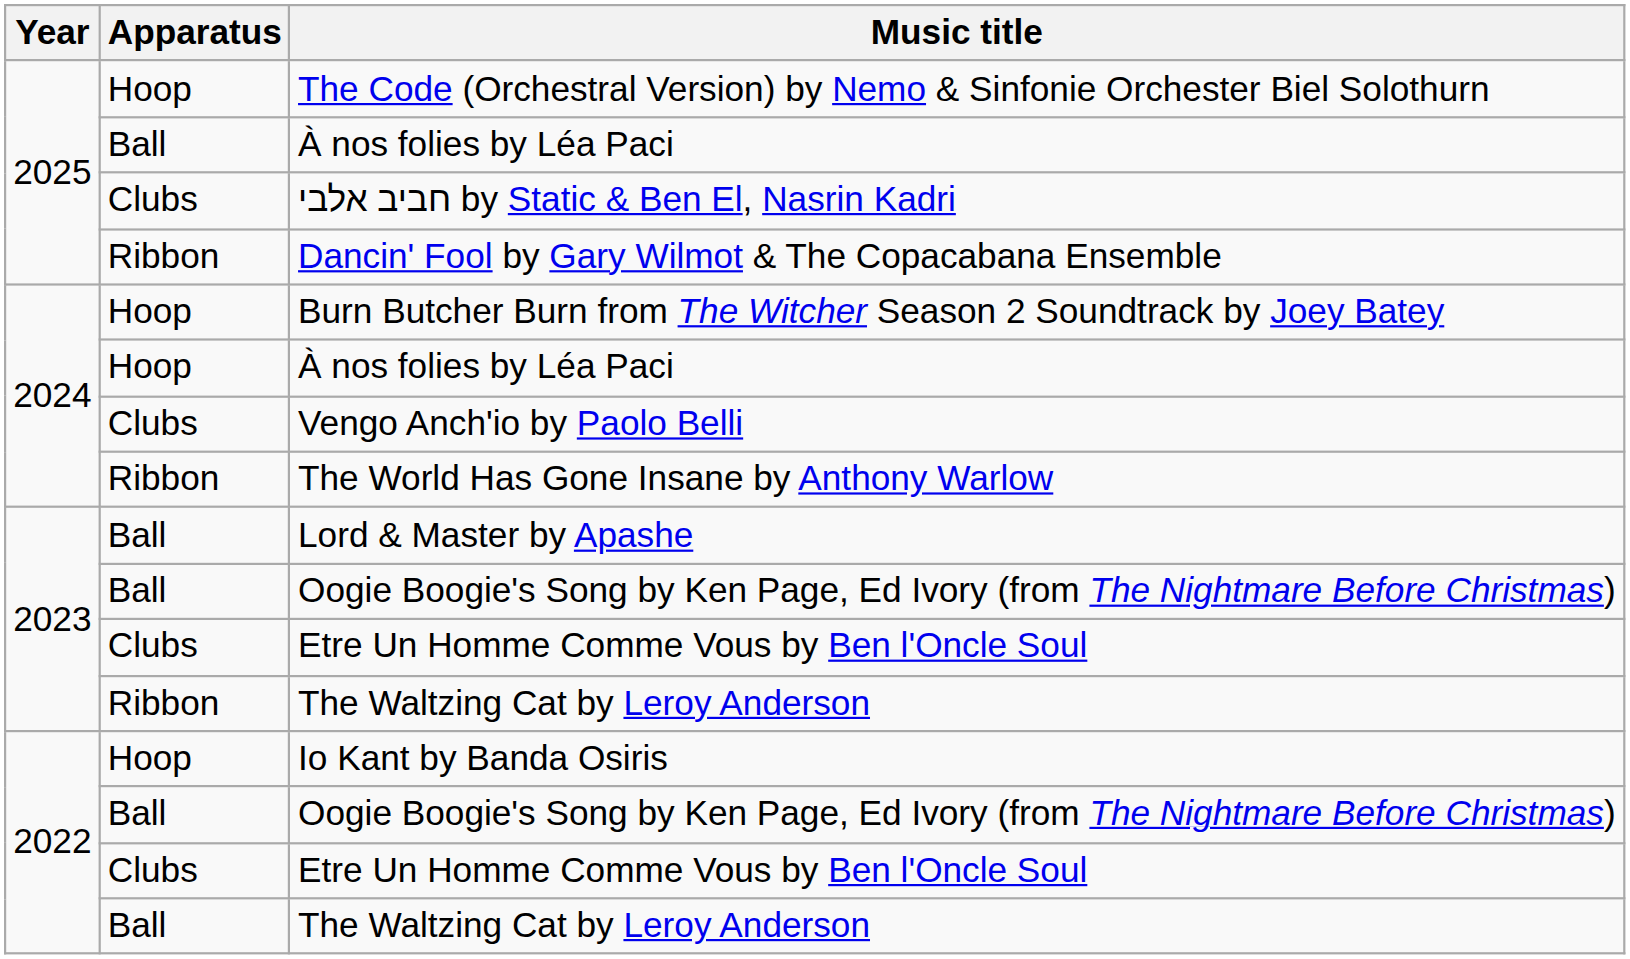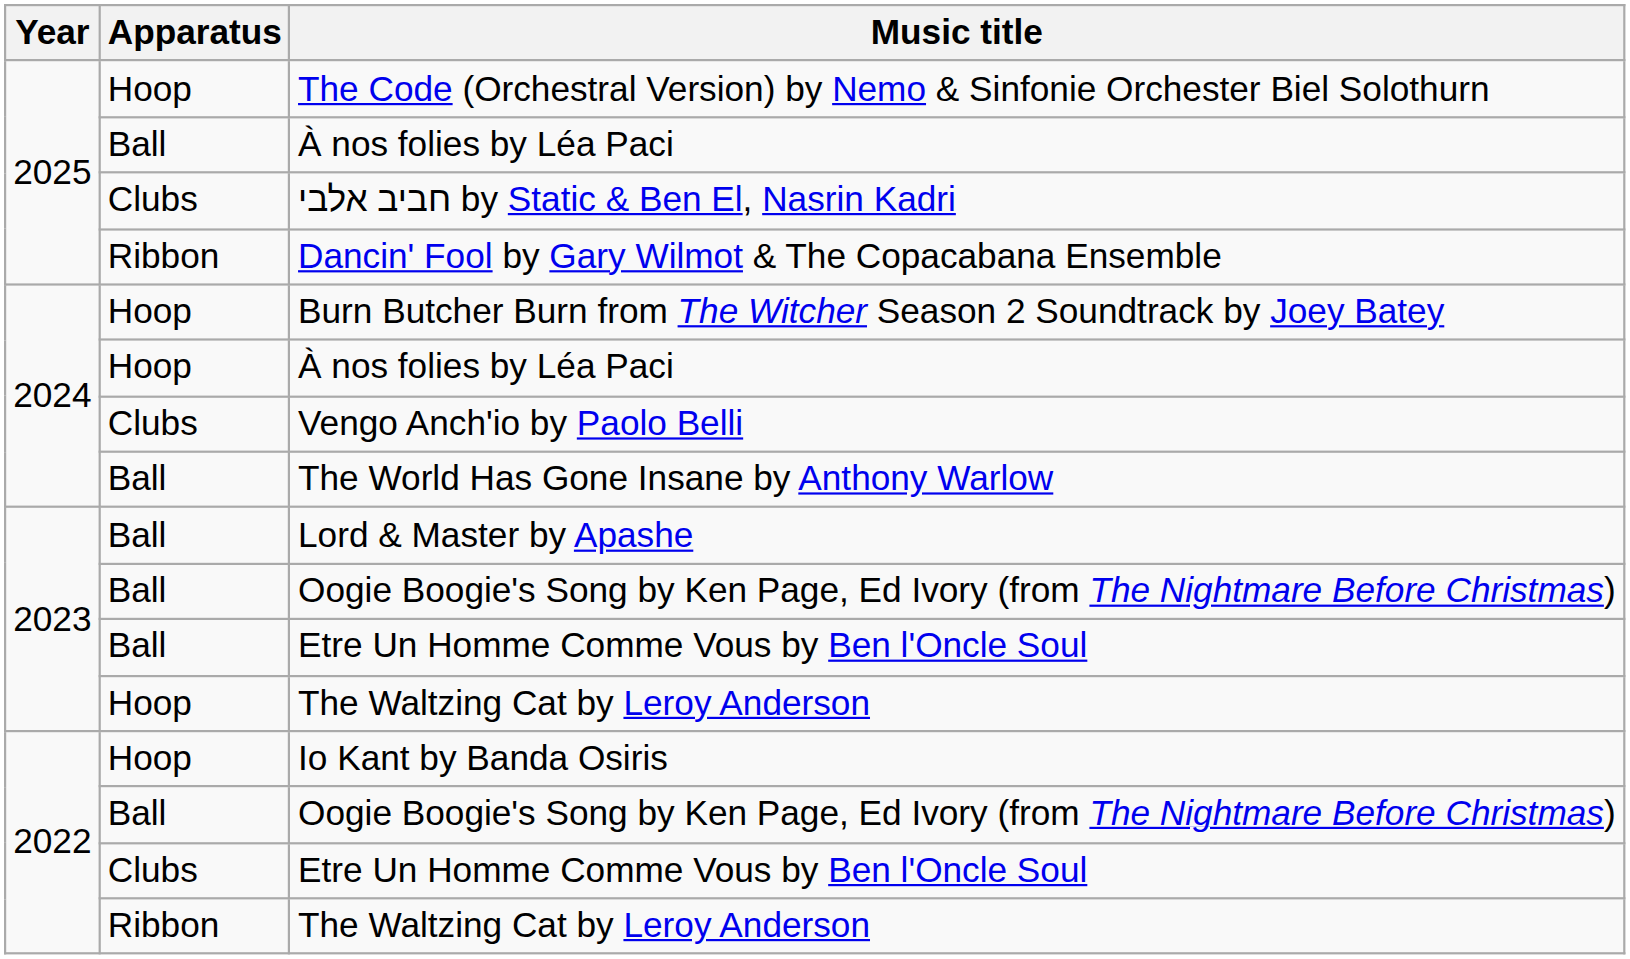 <table class="wikitable">
 <tr>
 <th>Year</th>
 <th>Apparatus</th>
 <th>Music title</th>
 </tr>
 <tr>
 <td rowspan="4">2025</td>
 <td>Hoop</td>
 <td><a href='#'>The Code</a> (Orchestral Version) by <a href='#'>Nemo</a> & Sinfonie Orchester Biel Solothurn</td>
 </tr>
 <tr>
 <td>Ball</td>
 <td>À nos folies by Léa Paci</td>
 </tr>
 <tr>
 <td>Clubs</td>
 <td>חביב אלבי by <a href='#'>Static & Ben El</a>, <a href='#'>Nasrin Kadri</a></td>
 </tr>
 <tr>
 <td>Ribbon</td>
 <td><a href='#'>Dancin' Fool</a> by <a href='#'>Gary Wilmot</a> & The Copacabana Ensemble</td>
 </tr>
 <tr>
 <td rowspan="4">2024</td>
 <td>Hoop</td>
 <td>Burn Butcher Burn from <em><a href='#'>The Witcher</a></em> Season 2 Soundtrack by <a href='#'>Joey Batey</a></td>
 </tr>
 <tr>
 <td>Hoop</td>
 <td>À nos folies by Léa Paci</td>
 </tr>
 <tr>
 <td>Clubs</td>
 <td>Vengo Anch'io by <a href='#'>Paolo Belli</a></td>
 </tr>
 <tr>
-<td>Ribbon</td>
+<td>Ball</td>
 <td>The World Has Gone Insane by <a href='#'>Anthony Warlow</a></td>
 </tr>
 <tr>
 <td rowspan="4">2023</td>
 <td>Ball</td>
 <td>Lord & Master by <a href='#'>Apashe</a></td>
 </tr>
 <tr>
 <td>Ball</td>
 <td>Oogie Boogie's Song by Ken Page, Ed Ivory (from <em><a href='#'>The Nightmare Before Christmas</a></em>)</td>
 </tr>
 <tr>
-<td>Clubs</td>
+<td>Ball</td>
 <td>Etre Un Homme Comme Vous by <a href='#'>Ben l'Oncle Soul</a></td>
 </tr>
 <tr>
-<td>Ribbon</td>
+<td>Hoop</td>
 <td>The Waltzing Cat by <a href='#'>Leroy Anderson</a></td>
 </tr>
 <tr>
 <td rowspan="4">2022</td>
 <td>Hoop</td>
 <td>Io Kant by Banda Osiris</td>
 </tr>
 <tr>
 <td>Ball</td>
 <td>Oogie Boogie's Song by Ken Page, Ed Ivory (from <em><a href='#'>The Nightmare Before Christmas</a></em>)</td>
 </tr>
 <tr>
 <td>Clubs</td>
 <td>Etre Un Homme Comme Vous by <a href='#'>Ben l'Oncle Soul</a></td>
 </tr>
 <tr>
-<td>Ball</td>
+<td>Ribbon</td>
 <td>The Waltzing Cat by <a href='#'>Leroy Anderson</a></td>
 </tr>
 </table>
